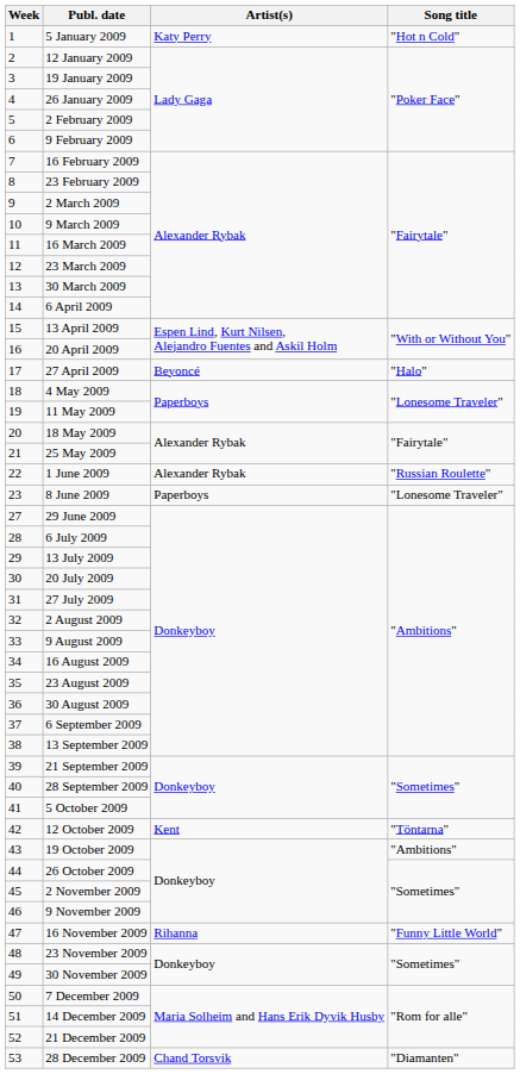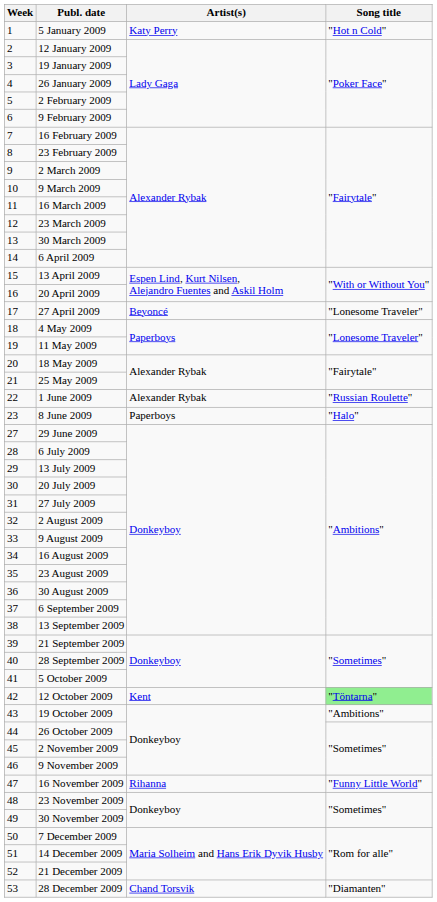 <table class="wikitable">
 <tr>
 <th>Week</th>
 <th>Publ. date</th>
 <th>Artist(s)</th>
 <th>Song title</th>
 </tr>
 <tr>
 <td>1</td>
 <td>5 January 2009</td>
 <td><a href='#'>Katy Perry</a></td>
 <td>"<a href='#'>Hot n Cold</a>"</td>
 </tr>
 <tr>
 <td>2</td>
 <td>12 January 2009</td>
 <td rowspan=5><a href='#'>Lady Gaga</a></td>
 <td rowspan=5>"<a href='#'>Poker Face</a>"</td>
 </tr>
 <tr>
 <td>3</td>
 <td>19 January 2009</td>
 </tr>
 <tr>
 <td>4</td>
 <td>26 January 2009</td>
 </tr>
 <tr>
 <td>5</td>
 <td>2 February 2009</td>
 </tr>
 <tr>
 <td>6</td>
 <td>9 February 2009</td>
 </tr>
 <tr>
 <td>7</td>
 <td>16 February 2009</td>
 <td rowspan=8><a href='#'>Alexander Rybak</a></td>
 <td rowspan=8>"<a href='#'>Fairytale</a>"</td>
 </tr>
 <tr>
 <td>8</td>
 <td>23 February 2009</td>
 </tr>
 <tr>
 <td>9</td>
 <td>2 March 2009</td>
 </tr>
 <tr>
 <td>10</td>
 <td>9 March 2009</td>
 </tr>
 <tr>
 <td>11</td>
 <td>16 March 2009</td>
 </tr>
 <tr>
 <td>12</td>
 <td>23 March 2009</td>
 </tr>
 <tr>
 <td>13</td>
 <td>30 March 2009</td>
 </tr>
 <tr>
 <td>14</td>
 <td>6 April 2009</td>
 </tr>
 <tr>
 <td>15</td>
 <td>13 April 2009</td>
 <td rowspan=2><a href='#'>Espen Lind</a>, <a href='#'>Kurt Nilsen</a>, <br><a href='#'>Alejandro Fuentes</a> and <a href='#'>Askil Holm</a></td>
 <td rowspan=2>"<a href='#'>With or Without You</a>"</td>
 </tr>
 <tr>
 <td>16</td>
 <td>20 April 2009</td>
 </tr>
 <tr>
 <td>17</td>
 <td>27 April 2009</td>
 <td><a href='#'>Beyoncé</a></td>
-<td>"<a href='#'>Halo</a>"</td>
+<td>"Lonesome Traveler"</td>
 </tr>
 <tr>
 <td>18</td>
 <td>4 May 2009</td>
 <td rowspan=2><a href='#'>Paperboys</a></td>
 <td rowspan=2>"<a href='#'>Lonesome Traveler</a>"</td>
 </tr>
 <tr>
 <td>19</td>
 <td>11 May 2009</td>
 </tr>
 <tr>
 <td>20</td>
 <td>18 May 2009</td>
 <td rowspan=2>Alexander Rybak</td>
 <td rowspan=2>"Fairytale"</td>
 </tr>
 <tr>
 <td>21</td>
 <td>25 May 2009</td>
 </tr>
 <tr>
 <td>22</td>
 <td>1 June 2009</td>
 <td>Alexander Rybak</td>
 <td>"<a href='#'>Russian Roulette</a>"</td>
 </tr>
 <tr>
 <td>23</td>
 <td>8 June 2009</td>
 <td>Paperboys</td>
-<td>"Lonesome Traveler"</td>
+<td>"<a href='#'>Halo</a>"</td>
 </tr>
 <tr>
 <td>27</td>
 <td>29 June 2009</td>
 <td rowspan=12><a href='#'>Donkeyboy</a></td>
 <td rowspan=12>"<a href='#'>Ambitions</a>"</td>
 </tr>
 <tr>
 <td>28</td>
 <td>6 July 2009</td>
 </tr>
 <tr>
 <td>29</td>
 <td>13 July 2009</td>
 </tr>
 <tr>
 <td>30</td>
 <td>20 July 2009</td>
 </tr>
 <tr>
 <td>31</td>
 <td>27 July 2009</td>
 </tr>
 <tr>
 <td>32</td>
 <td>2 August 2009</td>
 </tr>
 <tr>
 <td>33</td>
 <td>9 August 2009</td>
 </tr>
 <tr>
 <td>34</td>
 <td>16 August 2009</td>
 </tr>
 <tr>
 <td>35</td>
 <td>23 August 2009</td>
 </tr>
 <tr>
 <td>36</td>
 <td>30 August 2009</td>
 </tr>
 <tr>
 <td>37</td>
 <td>6 September 2009</td>
 </tr>
 <tr>
 <td>38</td>
 <td>13 September 2009</td>
 </tr>
 <tr>
 <td>39</td>
 <td>21 September 2009</td>
 <td rowspan=3><a href='#'>Donkeyboy</a></td>
 <td rowspan=3>"<a href='#'>Sometimes</a>"</td>
 </tr>
 <tr>
 <td>40</td>
 <td>28 September 2009</td>
 </tr>
 <tr>
 <td>41</td>
 <td>5 October 2009</td>
 </tr>
 <tr>
 <td>42</td>
 <td>12 October 2009</td>
 <td><a href='#'>Kent</a></td>
-<td>"<a href='#'>Töntarna</a>"</td>
+<td style="background: lightgreen;">"<a href='#'>Töntarna</a>"</td>
 </tr>
 <tr>
 <td>43</td>
 <td>19 October 2009</td>
 <td rowspan=4>Donkeyboy</td>
 <td>"Ambitions"</td>
 </tr>
 <tr>
 <td>44</td>
 <td>26 October 2009</td>
 <td rowspan=3>"Sometimes"</td>
 </tr>
 <tr>
 <td>45</td>
 <td>2 November 2009</td>
 </tr>
 <tr>
 <td>46</td>
 <td>9 November 2009</td>
 </tr>
 <tr>
 <td>47</td>
 <td>16 November 2009</td>
 <td><a href='#'>Rihanna</a></td>
 <td>"<a href='#'>Funny Little World</a>"</td>
 </tr>
 <tr>
 <td>48</td>
 <td>23 November 2009</td>
 <td rowspan=2>Donkeyboy</td>
 <td rowspan=2>"Sometimes"</td>
 </tr>
 <tr>
 <td>49</td>
 <td>30 November 2009</td>
 </tr>
 <tr>
 <td>50</td>
 <td>7 December 2009</td>
 <td rowspan=3><a href='#'>Maria Solheim</a> and <a href='#'>Hans Erik Dyvik Husby</a></td>
 <td rowspan=3>"Rom for alle"</td>
 </tr>
 <tr>
 <td>51</td>
 <td>14 December 2009</td>
 </tr>
 <tr>
 <td>52</td>
 <td>21 December 2009</td>
 </tr>
 <tr>
 <td>53</td>
 <td>28 December 2009</td>
 <td><a href='#'>Chand Torsvik</a></td>
 <td>"Diamanten"</td>
 </tr>
 </table>
